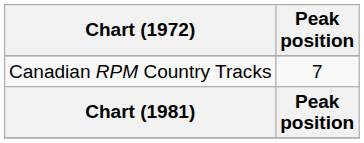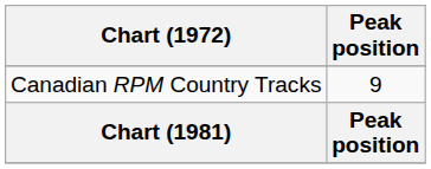 <table class="wikitable sortable">
 <tr>
 <th align="left">Chart (1972)</th>
 <th align="center">Peak<br>position</th>
 </tr>
 <tr>
 </tr>
 <tr>
 <td align="left">Canadian <em>RPM</em> Country Tracks</td>
-<td align="center">7</td>
+<td align="center">9</td>
 </tr>
 <tr>
 <th align="left">Chart (1981)</th>
 <th align="center">Peak<br>position</th>
 </tr>
 <tr>
 </tr>
 </table>
